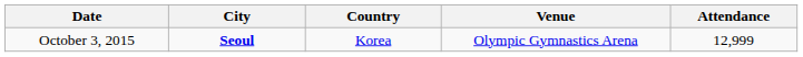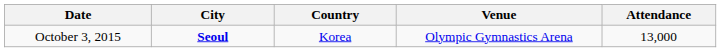 <table class="wikitable" style="text-align:center;">
 <tr>
 <th width="170">Date</th>
 <th width="140">City</th>
 <th width="140">Country</th>
 <th width="240">Venue</th>
 <th width="130">Attendance</th>
 </tr>
 <tr>
 <td>October 3, 2015</td>
 <td><strong><a href='#'>Seoul</a></strong></td>
 <td><a href='#'>Korea</a></td>
 <td><a href='#'>Olympic Gymnastics Arena</a></td>
-<td>12,999</td>
+<td>13,000</td>
 </tr>
 </table>
